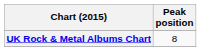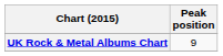 <table class="wikitable sortable plainrowheaders" style="text-align:center">
 <tr>
 <th scope="col">Chart (2015)</th>
 <th scope="col">Peak<br>position</th>
 </tr>
 <tr>
 </tr>
 <tr>
 </tr>
 <tr>
 </tr>
 <tr>
 </tr>
 <tr>
 <th scope="row"><a href='#'>UK Rock & Metal Albums Chart</a></th>
-<td>8</td>
+<td>9</td>
 </tr>
 <tr>
 </tr>
 <tr>
 </tr>
 <tr>
 </tr>
 <tr>
 </tr>
 <tr>
 </tr>
 </table>
